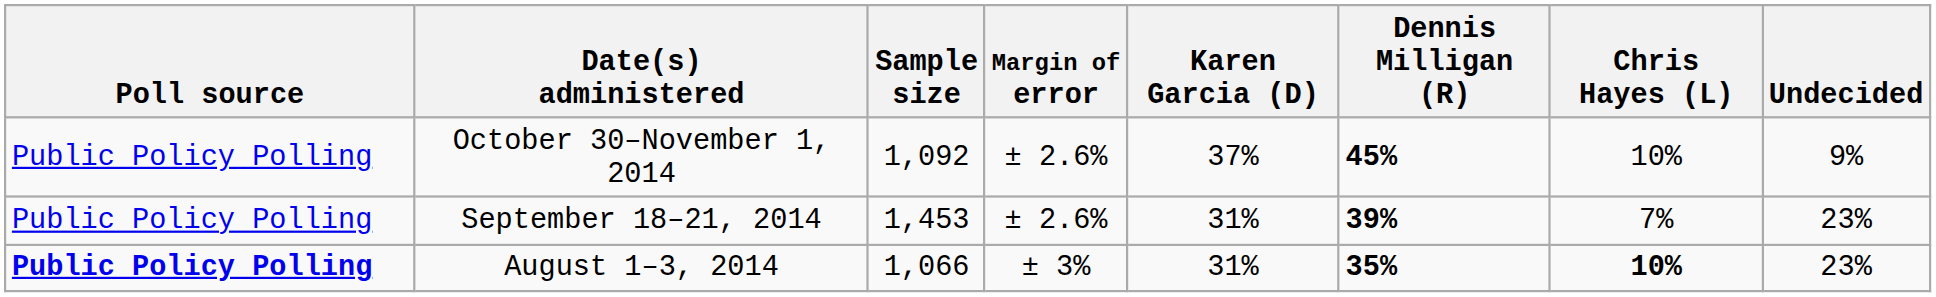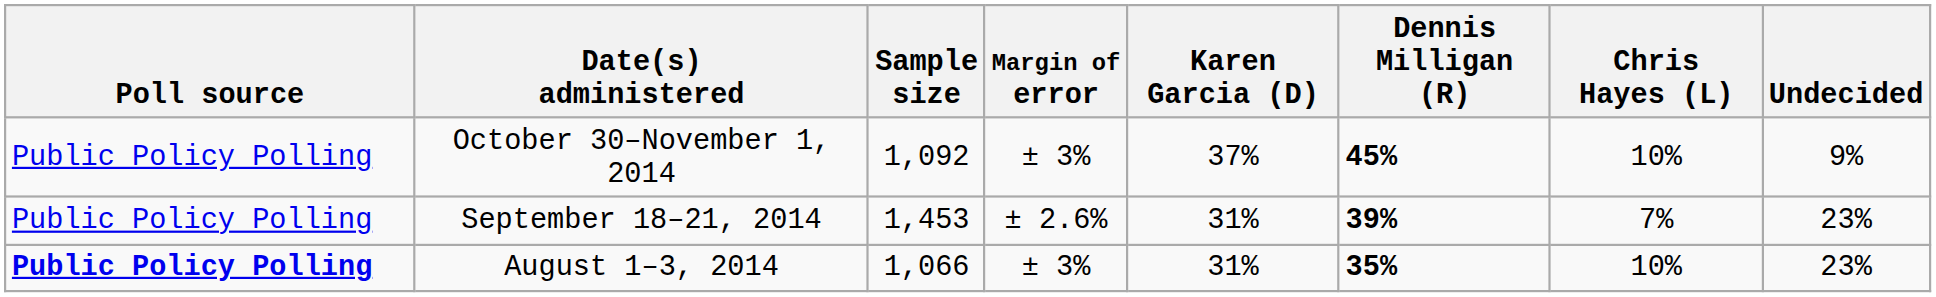 <table class="wikitable">
 <tr valign= bottom>
 <th style="width:180px;">Poll source</th>
 <th style="width:200px;">Date(s)<br>administered</th>
 <th class=small>Sample<br>size</th>
 <th class=small><small>Margin of</small><br>error</th>
 <th style="width:90px;">Karen<br>Garcia (D)</th>
 <th style="width:90px;">Dennis<br>Milligan (R)</th>
 <th style="width:90px;">Chris<br>Hayes (L)</th>
 <th style="width:50px;">Undecided</th>
 </tr>
 <tr>
 <td><a href='#'>Public Policy Polling</a></td>
 <td align=center>October 30–November 1, 2014</td>
 <td align=center>1,092</td>
-<td align=center>± 2.6%</td>
+<td align=center>± 3%</td>
 <td align=center>37%</td>
 <td><strong>45%</strong></td>
 <td align=center>10%</td>
 <td align=center>9%</td>
 </tr>
 <tr>
 <td><a href='#'>Public Policy Polling</a></td>
 <td align=center>September 18–21, 2014</td>
 <td align=center>1,453</td>
 <td align=center>± 2.6%</td>
 <td align=center>31%</td>
 <td><strong>39%</strong></td>
 <td align=center>7%</td>
 <td align=center>23%</td>
 </tr>
 <tr>
 <td><strong><a href='#'>Public Policy Polling</a></strong></td>
 <td align=center>August 1–3, 2014</td>
 <td align=center>1,066</td>
 <td align=center>± 3%</td>
 <td align=center>31%</td>
 <td><strong>35%</strong></td>
-<td align=center><strong>10%</strong></td>
+<td align=center>10%</td>
 <td align=center>23%</td>
 </tr>
 </table>
